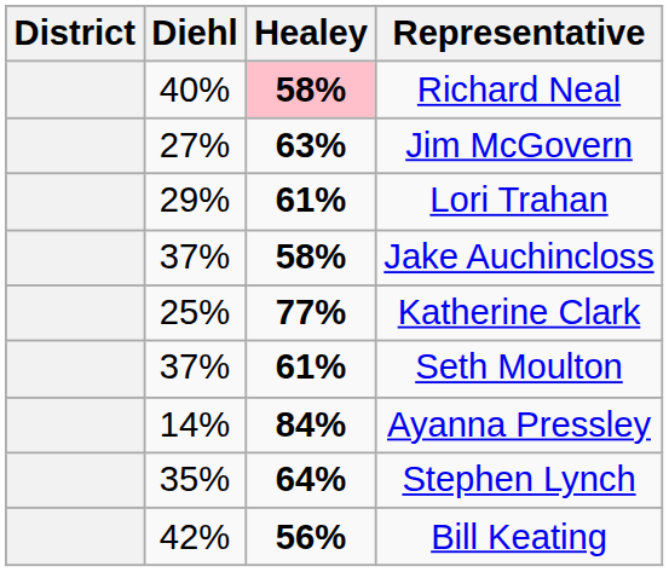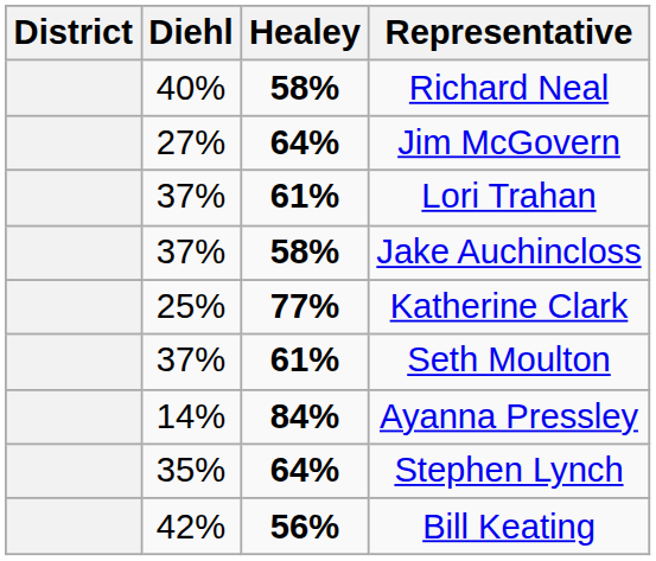 <table class="wikitable">
 <tr>
 <th>District</th>
 <th>Diehl</th>
 <th>Healey</th>
 <th>Representative</th>
 </tr>
 <tr align="center">
 <th></th>
 <td>40%</td>
-<td style="background: pink;"><strong>58%</strong></td>
+<td><strong>58%</strong></td>
 <td><a href='#'>Richard Neal</a></td>
 </tr>
 <tr align="center">
 <th></th>
 <td>27%</td>
-<td><strong>63%</strong></td>
+<td><strong>64%</strong></td>
 <td><a href='#'>Jim McGovern</a></td>
 </tr>
 <tr align="center">
 <th></th>
-<td>29%</td>
+<td>37%</td>
 <td><strong>61%</strong></td>
 <td><a href='#'>Lori Trahan</a></td>
 </tr>
 <tr align="center">
 <th></th>
 <td>37%</td>
 <td><strong>58%</strong></td>
 <td><a href='#'>Jake Auchincloss</a></td>
 </tr>
 <tr align="center">
 <th></th>
 <td>25%</td>
 <td><strong>77%</strong></td>
 <td><a href='#'>Katherine Clark</a></td>
 </tr>
 <tr align="center">
 <th></th>
 <td>37%</td>
 <td><strong>61%</strong></td>
 <td><a href='#'>Seth Moulton</a></td>
 </tr>
 <tr align="center">
 <th></th>
 <td>14%</td>
 <td><strong>84%</strong></td>
 <td><a href='#'>Ayanna Pressley</a></td>
 </tr>
 <tr align="center">
 <th></th>
 <td>35%</td>
 <td><strong>64%</strong></td>
 <td><a href='#'>Stephen Lynch</a></td>
 </tr>
 <tr align="center">
 <th></th>
 <td>42%</td>
 <td><strong>56%</strong></td>
 <td><a href='#'>Bill Keating</a></td>
 </tr>
 </table>
